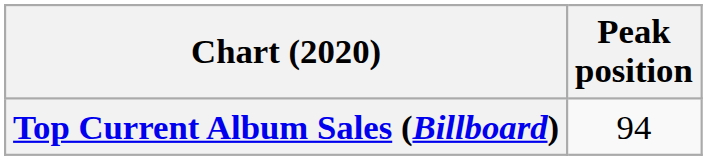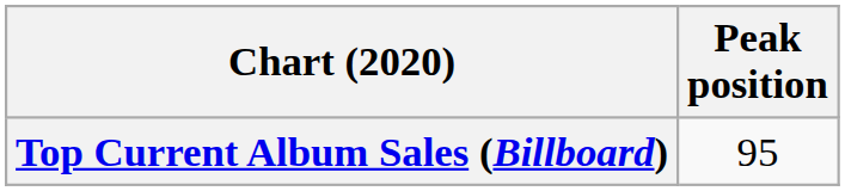 <table class="wikitable sortable plainrowheaders" style="text-align:center">
 <tr>
 <th scope="col">Chart (2020)</th>
 <th scope="col">Peak<br>position</th>
 </tr>
 <tr>
 <th scope="row"><a href='#'>Top Current Album Sales</a> (<a href='#'><em>Billboard</em></a>)</th>
-<td>94</td>
+<td>95</td>
 </tr>
 </table>
